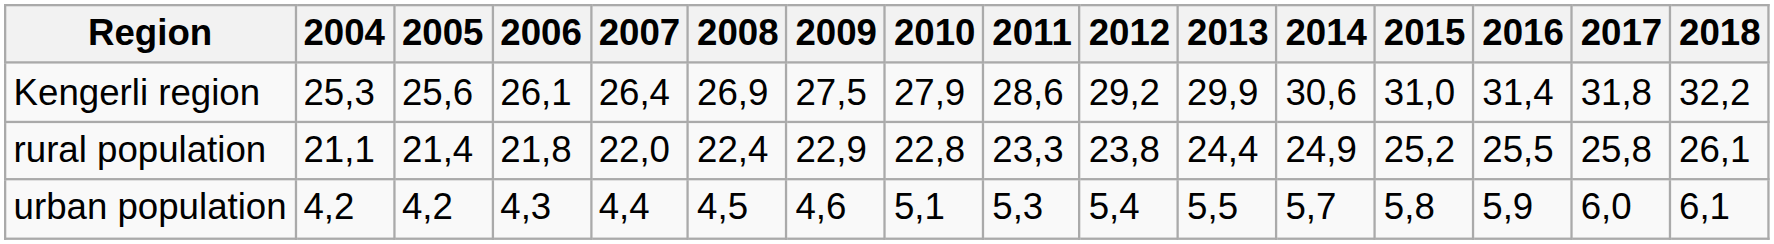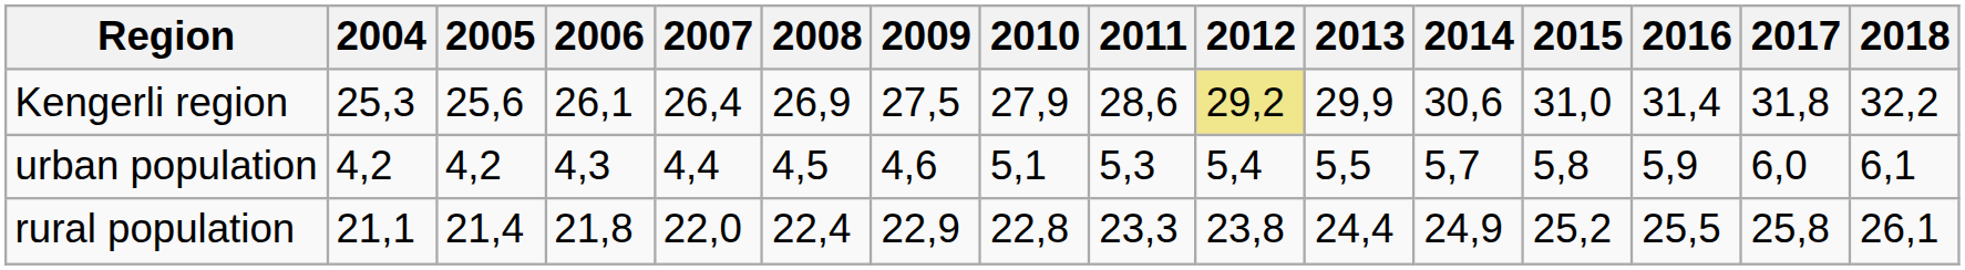 <table class="wikitable">
 <tr>
 <th>Region</th>
 <th>2004</th>
 <th>2005</th>
 <th>2006</th>
 <th>2007</th>
 <th>2008</th>
 <th>2009</th>
 <th>2010</th>
 <th>2011</th>
 <th>2012</th>
 <th>2013</th>
 <th>2014</th>
 <th>2015</th>
 <th>2016</th>
 <th>2017</th>
 <th>2018</th>
 </tr>
 <tr>
 <td>Kengerli region</td>
 <td>25,3</td>
 <td>25,6</td>
 <td>26,1</td>
 <td>26,4</td>
 <td>26,9</td>
 <td>27,5</td>
 <td>27,9</td>
 <td>28,6</td>
-<td>29,2</td>
+<td style="background: khaki;">29,2</td>
 <td>29,9</td>
 <td>30,6</td>
 <td>31,0</td>
 <td>31,4</td>
 <td>31,8</td>
 <td>32,2</td>
+</tr>
+<tr>
+<td>urban population</td>
+<td>4,2</td>
+<td>4,2</td>
+<td>4,3</td>
+<td>4,4</td>
+<td>4,5</td>
+<td>4,6</td>
+<td>5,1</td>
+<td>5,3</td>
+<td>5,4</td>
+<td>5,5</td>
+<td>5,7</td>
+<td>5,8</td>
+<td>5,9</td>
+<td>6,0</td>
+<td>6,1</td>
 </tr>
 <tr>
 <td>rural population</td>
 <td>21,1</td>
 <td>21,4</td>
 <td>21,8</td>
 <td>22,0</td>
 <td>22,4</td>
 <td>22,9</td>
 <td>22,8</td>
 <td>23,3</td>
 <td>23,8</td>
 <td>24,4</td>
 <td>24,9</td>
 <td>25,2</td>
 <td>25,5</td>
 <td>25,8</td>
 <td>26,1</td>
 </tr>
-<tr>
-<td>urban population</td>
-<td>4,2</td>
-<td>4,2</td>
-<td>4,3</td>
-<td>4,4</td>
-<td>4,5</td>
-<td>4,6</td>
-<td>5,1</td>
-<td>5,3</td>
-<td>5,4</td>
-<td>5,5</td>
-<td>5,7</td>
-<td>5,8</td>
-<td>5,9</td>
-<td>6,0</td>
-<td>6,1</td>
-</tr>
 </table>
